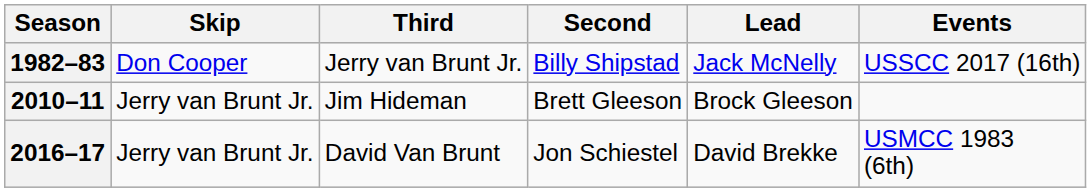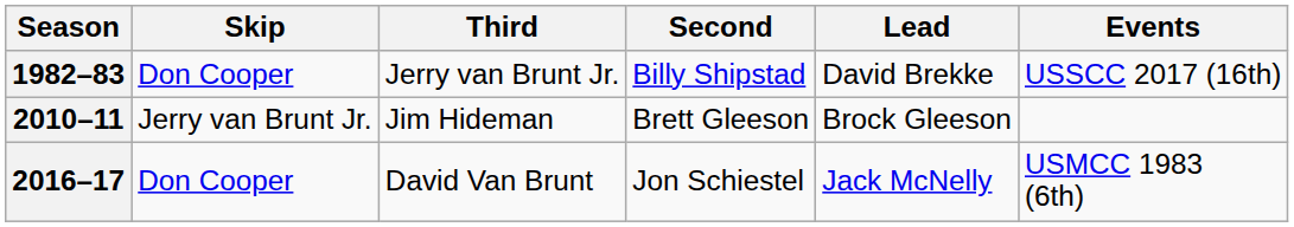 <table class="wikitable">
 <tr>
 <th scope="col">Season</th>
 <th scope="col">Skip</th>
 <th scope="col">Third</th>
 <th scope="col">Second</th>
 <th scope="col">Lead</th>
 <th scope="col">Events</th>
 </tr>
 <tr>
 <th scope="row">1982–83</th>
 <td><a href='#'>Don Cooper</a></td>
 <td>Jerry van Brunt Jr.</td>
 <td><a href='#'>Billy Shipstad</a></td>
-<td><a href='#'>Jack McNelly</a></td>
+<td>David Brekke</td>
 <td><a href='#'>USSCC</a> 2017 (16th)</td>
 </tr>
 <tr>
 <th scope="row">2010–11</th>
 <td>Jerry van Brunt Jr.</td>
 <td>Jim Hideman</td>
 <td>Brett Gleeson</td>
 <td>Brock Gleeson</td>
 <td></td>
 </tr>
 <tr>
 <th scope="row">2016–17</th>
-<td>Jerry van Brunt Jr.</td>
+<td><a href='#'>Don Cooper</a></td>
 <td>David Van Brunt</td>
 <td>Jon Schiestel</td>
-<td>David Brekke</td>
+<td><a href='#'>Jack McNelly</a></td>
 <td><a href='#'>USMCC</a> 1983 <br> (6th)</td>
 </tr>
 </table>
